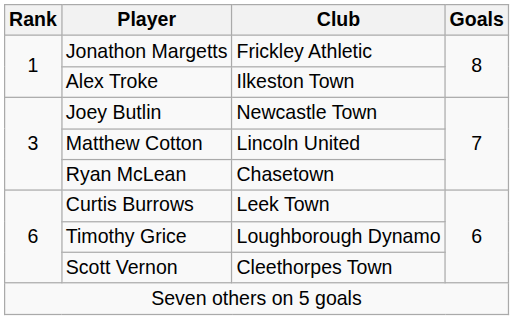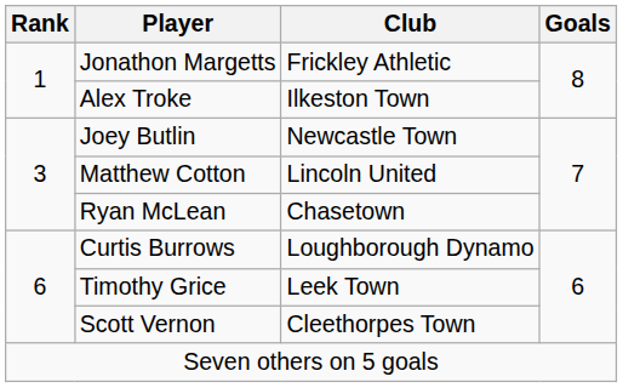 <table class="wikitable" style="text-align:center">
 <tr>
 <th>Rank</th>
 <th>Player</th>
 <th>Club</th>
 <th>Goals</th>
 </tr>
 <tr>
 <td rowspan="2">1</td>
 <td align="left">Jonathon Margetts</td>
 <td align="left">Frickley Athletic</td>
 <td rowspan="2">8</td>
 </tr>
 <tr>
 <td align="left">Alex Troke</td>
 <td align="left">Ilkeston Town</td>
 </tr>
 <tr>
 <td rowspan="3">3</td>
 <td align="left">Joey Butlin</td>
 <td align="left">Newcastle Town</td>
 <td rowspan="3">7</td>
 </tr>
 <tr>
 <td align="left">Matthew Cotton</td>
 <td align="left">Lincoln United</td>
 </tr>
 <tr>
 <td align="left">Ryan McLean</td>
 <td align="left">Chasetown</td>
 </tr>
 <tr>
 <td rowspan="3">6</td>
 <td align="left">Curtis Burrows</td>
-<td align="left">Leek Town</td>
+<td align="left">Loughborough Dynamo</td>
 <td rowspan="3">6</td>
 </tr>
 <tr>
 <td align="left">Timothy Grice</td>
-<td align="left">Loughborough Dynamo</td>
+<td align="left">Leek Town</td>
 </tr>
 <tr>
 <td align="left">Scott Vernon</td>
 <td align="left">Cleethorpes Town</td>
 </tr>
 <tr>
 <td colspan="4">Seven others on 5 goals</td>
 </tr>
 </table>
